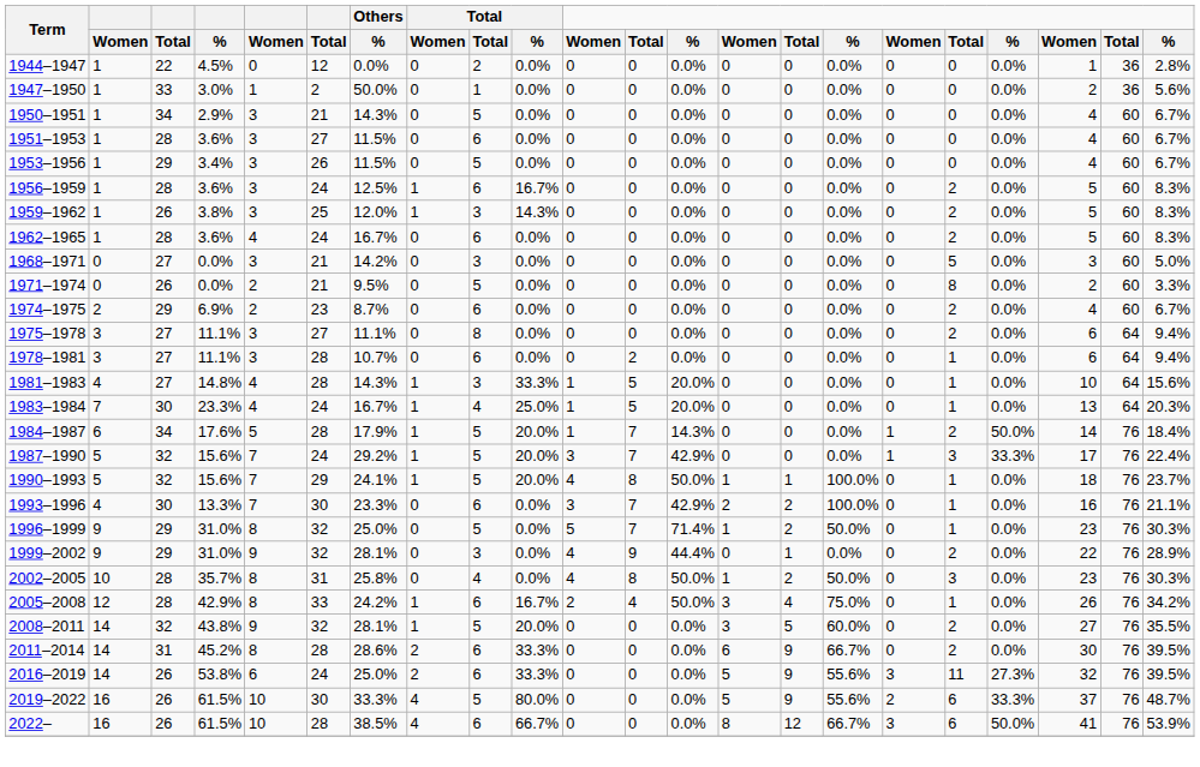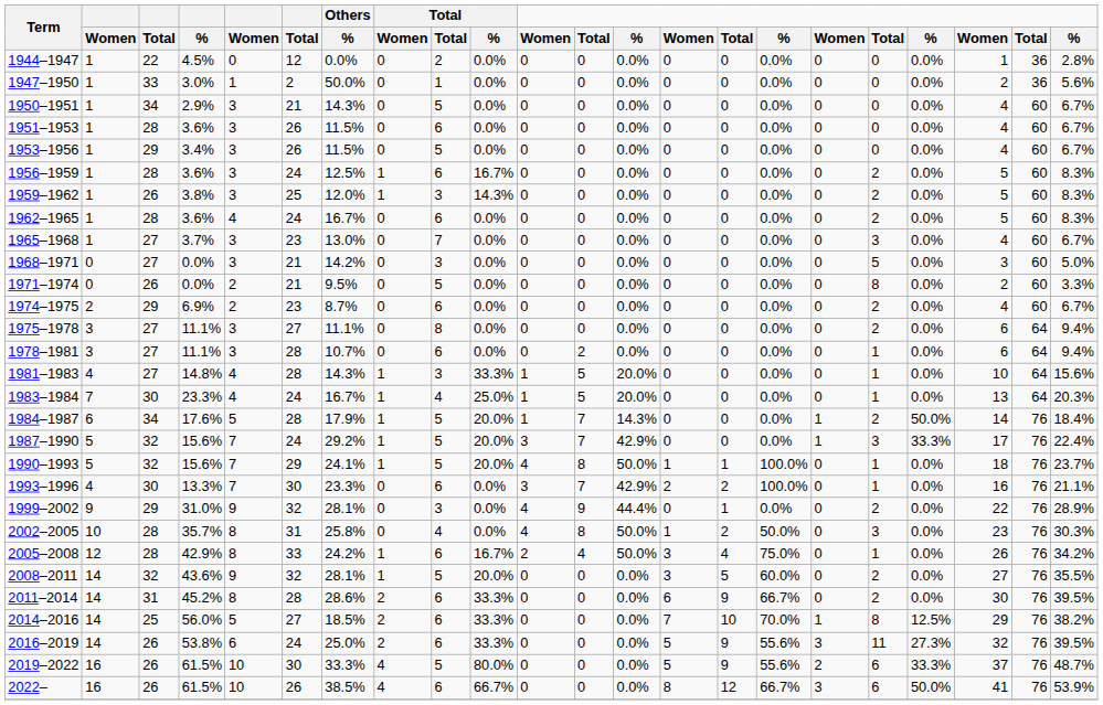 <table class="wikitable">
 <tr>
 <th rowspan=2>Term</th>
 <th></th>
 <th></th>
 <th></th>
 <th></th>
 <th></th>
 <th>Others</th>
 <th colspan=3>Total</th>
 </tr>
 <tr>
 <th>Women</th>
 <th>Total</th>
 <th>%</th>
 <th>Women</th>
 <th>Total</th>
 <th>%</th>
 <th>Women</th>
 <th>Total</th>
 <th>%</th>
 <th>Women</th>
 <th>Total</th>
 <th>%</th>
 <th>Women</th>
 <th>Total</th>
 <th>%</th>
 <th>Women</th>
 <th>Total</th>
 <th>%</th>
 <th>Women</th>
 <th>Total</th>
 <th>%</th>
 </tr>
 <tr>
 <td><a href='#'>1944</a>–1947</td>
 <td>1</td>
 <td>22</td>
 <td>4.5%</td>
 <td>0</td>
 <td>12</td>
 <td>0.0%</td>
 <td>0</td>
 <td>2</td>
 <td>0.0%</td>
 <td>0</td>
 <td>0</td>
 <td>0.0%</td>
 <td>0</td>
 <td>0</td>
 <td>0.0%</td>
 <td>0</td>
 <td>0</td>
 <td>0.0%</td>
 <td align=right>1</td>
 <td align=right>36</td>
 <td align=right>2.8%</td>
 </tr>
 <tr>
 <td><a href='#'>1947</a>–1950</td>
 <td>1</td>
 <td>33</td>
 <td>3.0%</td>
 <td>1</td>
 <td>2</td>
 <td>50.0%</td>
 <td>0</td>
 <td>1</td>
 <td>0.0%</td>
 <td>0</td>
 <td>0</td>
 <td>0.0%</td>
 <td>0</td>
 <td>0</td>
 <td>0.0%</td>
 <td>0</td>
 <td>0</td>
 <td>0.0%</td>
 <td align=right>2</td>
 <td align=right>36</td>
 <td align=right>5.6%</td>
 </tr>
 <tr>
 <td><a href='#'>1950</a>–1951</td>
 <td>1</td>
 <td>34</td>
 <td>2.9%</td>
 <td>3</td>
 <td>21</td>
 <td>14.3%</td>
 <td>0</td>
 <td>5</td>
 <td>0.0%</td>
 <td>0</td>
 <td>0</td>
 <td>0.0%</td>
 <td>0</td>
 <td>0</td>
 <td>0.0%</td>
 <td>0</td>
 <td>0</td>
 <td>0.0%</td>
 <td align=right>4</td>
 <td align=right>60</td>
 <td align=right>6.7%</td>
 </tr>
 <tr>
 <td><a href='#'>1951</a>–1953</td>
 <td>1</td>
 <td>28</td>
 <td>3.6%</td>
 <td>3</td>
-<td>27</td>
+<td>26</td>
 <td>11.5%</td>
 <td>0</td>
 <td>6</td>
 <td>0.0%</td>
 <td>0</td>
 <td>0</td>
 <td>0.0%</td>
 <td>0</td>
 <td>0</td>
 <td>0.0%</td>
 <td>0</td>
 <td>0</td>
 <td>0.0%</td>
 <td align=right>4</td>
 <td align=right>60</td>
 <td align=right>6.7%</td>
 </tr>
 <tr>
 <td><a href='#'>1953</a>–1956</td>
 <td>1</td>
 <td>29</td>
 <td>3.4%</td>
 <td>3</td>
 <td>26</td>
 <td>11.5%</td>
 <td>0</td>
 <td>5</td>
 <td>0.0%</td>
 <td>0</td>
 <td>0</td>
 <td>0.0%</td>
 <td>0</td>
 <td>0</td>
 <td>0.0%</td>
 <td>0</td>
 <td>0</td>
 <td>0.0%</td>
 <td align=right>4</td>
 <td align=right>60</td>
 <td align=right>6.7%</td>
 </tr>
 <tr>
 <td><a href='#'>1956</a>–1959</td>
 <td>1</td>
 <td>28</td>
 <td>3.6%</td>
 <td>3</td>
 <td>24</td>
 <td>12.5%</td>
 <td>1</td>
 <td>6</td>
 <td>16.7%</td>
 <td>0</td>
 <td>0</td>
 <td>0.0%</td>
 <td>0</td>
 <td>0</td>
 <td>0.0%</td>
 <td>0</td>
 <td>2</td>
 <td>0.0%</td>
 <td align=right>5</td>
 <td align=right>60</td>
 <td align=right>8.3%</td>
 </tr>
 <tr>
 <td><a href='#'>1959</a>–1962</td>
 <td>1</td>
 <td>26</td>
 <td>3.8%</td>
 <td>3</td>
 <td>25</td>
 <td>12.0%</td>
 <td>1</td>
 <td>3</td>
 <td>14.3%</td>
 <td>0</td>
 <td>0</td>
 <td>0.0%</td>
 <td>0</td>
 <td>0</td>
 <td>0.0%</td>
 <td>0</td>
 <td>2</td>
 <td>0.0%</td>
 <td align=right>5</td>
 <td align=right>60</td>
 <td align=right>8.3%</td>
 </tr>
 <tr>
 <td><a href='#'>1962</a>–1965</td>
 <td>1</td>
 <td>28</td>
 <td>3.6%</td>
 <td>4</td>
 <td>24</td>
 <td>16.7%</td>
 <td>0</td>
 <td>6</td>
 <td>0.0%</td>
 <td>0</td>
 <td>0</td>
 <td>0.0%</td>
 <td>0</td>
 <td>0</td>
 <td>0.0%</td>
 <td>0</td>
 <td>2</td>
 <td>0.0%</td>
 <td align=right>5</td>
 <td align=right>60</td>
 <td align=right>8.3%</td>
+</tr>
+<tr>
+<td><a href='#'>1965</a>–1968</td>
+<td>1</td>
+<td>27</td>
+<td>3.7%</td>
+<td>3</td>
+<td>23</td>
+<td>13.0%</td>
+<td>0</td>
+<td>7</td>
+<td>0.0%</td>
+<td>0</td>
+<td>0</td>
+<td>0.0%</td>
+<td>0</td>
+<td>0</td>
+<td>0.0%</td>
+<td>0</td>
+<td>3</td>
+<td>0.0%</td>
+<td align=right>4</td>
+<td align=right>60</td>
+<td align=right>6.7%</td>
 </tr>
 <tr>
 <td><a href='#'>1968</a>–1971</td>
 <td>0</td>
 <td>27</td>
 <td>0.0%</td>
 <td>3</td>
 <td>21</td>
 <td>14.2%</td>
 <td>0</td>
 <td>3</td>
 <td>0.0%</td>
 <td>0</td>
 <td>0</td>
 <td>0.0%</td>
 <td>0</td>
 <td>0</td>
 <td>0.0%</td>
 <td>0</td>
 <td>5</td>
 <td>0.0%</td>
 <td align=right>3</td>
 <td align=right>60</td>
 <td align=right>5.0%</td>
 </tr>
 <tr>
 <td><a href='#'>1971</a>–1974</td>
 <td>0</td>
 <td>26</td>
 <td>0.0%</td>
 <td>2</td>
 <td>21</td>
 <td>9.5%</td>
 <td>0</td>
 <td>5</td>
 <td>0.0%</td>
 <td>0</td>
 <td>0</td>
 <td>0.0%</td>
 <td>0</td>
 <td>0</td>
 <td>0.0%</td>
 <td>0</td>
 <td>8</td>
 <td>0.0%</td>
 <td align=right>2</td>
 <td align=right>60</td>
 <td align=right>3.3%</td>
 </tr>
 <tr>
 <td><a href='#'>1974</a>–1975</td>
 <td>2</td>
 <td>29</td>
 <td>6.9%</td>
 <td>2</td>
 <td>23</td>
 <td>8.7%</td>
 <td>0</td>
 <td>6</td>
 <td>0.0%</td>
 <td>0</td>
 <td>0</td>
 <td>0.0%</td>
 <td>0</td>
 <td>0</td>
 <td>0.0%</td>
 <td>0</td>
 <td>2</td>
 <td>0.0%</td>
 <td align=right>4</td>
 <td align=right>60</td>
 <td align=right>6.7%</td>
 </tr>
 <tr>
 <td><a href='#'>1975</a>–1978</td>
 <td>3</td>
 <td>27</td>
 <td>11.1%</td>
 <td>3</td>
 <td>27</td>
 <td>11.1%</td>
 <td>0</td>
 <td>8</td>
 <td>0.0%</td>
 <td>0</td>
 <td>0</td>
 <td>0.0%</td>
 <td>0</td>
 <td>0</td>
 <td>0.0%</td>
 <td>0</td>
 <td>2</td>
 <td>0.0%</td>
 <td align=right>6</td>
 <td align=right>64</td>
 <td align=right>9.4%</td>
 </tr>
 <tr>
 <td><a href='#'>1978</a>–1981</td>
 <td>3</td>
 <td>27</td>
 <td>11.1%</td>
 <td>3</td>
 <td>28</td>
 <td>10.7%</td>
 <td>0</td>
 <td>6</td>
 <td>0.0%</td>
 <td>0</td>
 <td>2</td>
 <td>0.0%</td>
 <td>0</td>
 <td>0</td>
 <td>0.0%</td>
 <td>0</td>
 <td>1</td>
 <td>0.0%</td>
 <td align=right>6</td>
 <td align=right>64</td>
 <td align=right>9.4%</td>
 </tr>
 <tr>
 <td><a href='#'>1981</a>–1983</td>
 <td>4</td>
 <td>27</td>
 <td>14.8%</td>
 <td>4</td>
 <td>28</td>
 <td>14.3%</td>
 <td>1</td>
 <td>3</td>
 <td>33.3%</td>
 <td>1</td>
 <td>5</td>
 <td>20.0%</td>
 <td>0</td>
 <td>0</td>
 <td>0.0%</td>
 <td>0</td>
 <td>1</td>
 <td>0.0%</td>
 <td align=right>10</td>
 <td align=right>64</td>
 <td align=right>15.6%</td>
 </tr>
 <tr>
 <td><a href='#'>1983</a>–1984</td>
 <td>7</td>
 <td>30</td>
 <td>23.3%</td>
 <td>4</td>
 <td>24</td>
 <td>16.7%</td>
 <td>1</td>
 <td>4</td>
 <td>25.0%</td>
 <td>1</td>
 <td>5</td>
 <td>20.0%</td>
 <td>0</td>
 <td>0</td>
 <td>0.0%</td>
 <td>0</td>
 <td>1</td>
 <td>0.0%</td>
 <td align=right>13</td>
 <td align=right>64</td>
 <td align=right>20.3%</td>
 </tr>
 <tr>
 <td><a href='#'>1984</a>–1987</td>
 <td>6</td>
 <td>34</td>
 <td>17.6%</td>
 <td>5</td>
 <td>28</td>
 <td>17.9%</td>
 <td>1</td>
 <td>5</td>
 <td>20.0%</td>
 <td>1</td>
 <td>7</td>
 <td>14.3%</td>
 <td>0</td>
 <td>0</td>
 <td>0.0%</td>
 <td>1</td>
 <td>2</td>
 <td>50.0%</td>
 <td align=right>14</td>
 <td align=right>76</td>
 <td align=right>18.4%</td>
 </tr>
 <tr>
 <td><a href='#'>1987</a>–1990</td>
 <td>5</td>
 <td>32</td>
 <td>15.6%</td>
 <td>7</td>
 <td>24</td>
 <td>29.2%</td>
 <td>1</td>
 <td>5</td>
 <td>20.0%</td>
 <td>3</td>
 <td>7</td>
 <td>42.9%</td>
 <td>0</td>
 <td>0</td>
 <td>0.0%</td>
 <td>1</td>
 <td>3</td>
 <td>33.3%</td>
 <td align=right>17</td>
 <td align=right>76</td>
 <td align=right>22.4%</td>
 </tr>
 <tr>
 <td><a href='#'>1990</a>–1993</td>
 <td>5</td>
 <td>32</td>
 <td>15.6%</td>
 <td>7</td>
 <td>29</td>
 <td>24.1%</td>
 <td>1</td>
 <td>5</td>
 <td>20.0%</td>
 <td>4</td>
 <td>8</td>
 <td>50.0%</td>
 <td>1</td>
 <td>1</td>
 <td>100.0%</td>
 <td>0</td>
 <td>1</td>
 <td>0.0%</td>
 <td align=right>18</td>
 <td align=right>76</td>
 <td align=right>23.7%</td>
 </tr>
 <tr>
 <td><a href='#'>1993</a>–1996</td>
 <td>4</td>
 <td>30</td>
 <td>13.3%</td>
 <td>7</td>
 <td>30</td>
 <td>23.3%</td>
 <td>0</td>
 <td>6</td>
 <td>0.0%</td>
 <td>3</td>
 <td>7</td>
 <td>42.9%</td>
 <td>2</td>
 <td>2</td>
 <td>100.0%</td>
 <td>0</td>
 <td>1</td>
 <td>0.0%</td>
 <td align=right>16</td>
 <td align=right>76</td>
 <td align=right>21.1%</td>
 </tr>
 <tr>
-<td><a href='#'>1996</a>–1999</td>
-<td>9</td>
-<td>29</td>
-<td>31.0%</td>
-<td>8</td>
-<td>32</td>
-<td>25.0%</td>
-<td>0</td>
-<td>5</td>
-<td>0.0%</td>
-<td>5</td>
-<td>7</td>
-<td>71.4%</td>
-<td>1</td>
-<td>2</td>
-<td>50.0%</td>
-<td>0</td>
-<td>1</td>
-<td>0.0%</td>
-<td align=right>23</td>
-<td align=right>76</td>
-<td align=right>30.3%</td>
-</tr>
-<tr>
 <td><a href='#'>1999</a>–2002</td>
 <td>9</td>
 <td>29</td>
 <td>31.0%</td>
 <td>9</td>
 <td>32</td>
 <td>28.1%</td>
 <td>0</td>
 <td>3</td>
 <td>0.0%</td>
 <td>4</td>
 <td>9</td>
 <td>44.4%</td>
 <td>0</td>
 <td>1</td>
 <td>0.0%</td>
 <td>0</td>
 <td>2</td>
 <td>0.0%</td>
 <td align=right>22</td>
 <td align=right>76</td>
 <td align=right>28.9%</td>
 </tr>
 <tr>
 <td><a href='#'>2002</a>–2005</td>
 <td>10</td>
 <td>28</td>
 <td>35.7%</td>
 <td>8</td>
 <td>31</td>
 <td>25.8%</td>
 <td>0</td>
 <td>4</td>
 <td>0.0%</td>
 <td>4</td>
 <td>8</td>
 <td>50.0%</td>
 <td>1</td>
 <td>2</td>
 <td>50.0%</td>
 <td>0</td>
 <td>3</td>
 <td>0.0%</td>
 <td align=right>23</td>
 <td align=right>76</td>
 <td align=right>30.3%</td>
 </tr>
 <tr>
 <td><a href='#'>2005</a>–2008</td>
 <td>12</td>
 <td>28</td>
 <td>42.9%</td>
 <td>8</td>
 <td>33</td>
 <td>24.2%</td>
 <td>1</td>
 <td>6</td>
 <td>16.7%</td>
 <td>2</td>
 <td>4</td>
 <td>50.0%</td>
 <td>3</td>
 <td>4</td>
 <td>75.0%</td>
 <td>0</td>
 <td>1</td>
 <td>0.0%</td>
 <td align=right>26</td>
 <td align=right>76</td>
 <td align=right>34.2%</td>
 </tr>
 <tr>
 <td><a href='#'>2008</a>–2011</td>
 <td>14</td>
 <td>32</td>
-<td>43.8%</td>
+<td>43.6%</td>
 <td>9</td>
 <td>32</td>
 <td>28.1%</td>
 <td>1</td>
 <td>5</td>
 <td>20.0%</td>
 <td>0</td>
 <td>0</td>
 <td>0.0%</td>
 <td>3</td>
 <td>5</td>
 <td>60.0%</td>
 <td>0</td>
 <td>2</td>
 <td>0.0%</td>
 <td align=right>27</td>
 <td align=right>76</td>
 <td align=right>35.5%</td>
 </tr>
 <tr>
 <td><a href='#'>2011</a>–2014</td>
 <td>14</td>
 <td>31</td>
 <td>45.2%</td>
 <td>8</td>
 <td>28</td>
 <td>28.6%</td>
 <td>2</td>
 <td>6</td>
 <td>33.3%</td>
 <td>0</td>
 <td>0</td>
 <td>0.0%</td>
 <td>6</td>
 <td>9</td>
 <td>66.7%</td>
 <td>0</td>
 <td>2</td>
 <td>0.0%</td>
 <td align=right>30</td>
 <td align=right>76</td>
 <td align=right>39.5%</td>
+</tr>
+<tr>
+<td><a href='#'>2014</a>–2016</td>
+<td>14</td>
+<td>25</td>
+<td>56.0%</td>
+<td>5</td>
+<td>27</td>
+<td>18.5%</td>
+<td>2</td>
+<td>6</td>
+<td>33.3%</td>
+<td>0</td>
+<td>0</td>
+<td>0.0%</td>
+<td>7</td>
+<td>10</td>
+<td>70.0%</td>
+<td>1</td>
+<td>8</td>
+<td>12.5%</td>
+<td align=right>29</td>
+<td align=right>76</td>
+<td align=right>38.2%</td>
 </tr>
 <tr>
 <td><a href='#'>2016</a>–2019</td>
 <td>14</td>
 <td>26</td>
 <td>53.8%</td>
 <td>6</td>
 <td>24</td>
 <td>25.0%</td>
 <td>2</td>
 <td>6</td>
 <td>33.3%</td>
 <td>0</td>
 <td>0</td>
 <td>0.0%</td>
 <td>5</td>
 <td>9</td>
 <td>55.6%</td>
 <td>3</td>
 <td>11</td>
 <td>27.3%</td>
 <td align=right>32</td>
 <td align=right>76</td>
 <td align=right>39.5%</td>
 </tr>
 <tr>
 <td><a href='#'>2019</a>–2022</td>
 <td>16</td>
 <td>26</td>
 <td>61.5%</td>
 <td>10</td>
 <td>30</td>
 <td>33.3%</td>
 <td>4</td>
 <td>5</td>
 <td>80.0%</td>
 <td>0</td>
 <td>0</td>
 <td>0.0%</td>
 <td>5</td>
 <td>9</td>
 <td>55.6%</td>
 <td>2</td>
 <td>6</td>
 <td>33.3%</td>
 <td align=right>37</td>
 <td align=right>76</td>
 <td align=right>48.7%</td>
 </tr>
 <tr>
 <td><a href='#'>2022</a>–</td>
 <td>16</td>
 <td>26</td>
 <td>61.5%</td>
 <td>10</td>
-<td>28</td>
+<td>26</td>
 <td>38.5%</td>
 <td>4</td>
 <td>6</td>
 <td>66.7%</td>
 <td>0</td>
 <td>0</td>
 <td>0.0%</td>
 <td>8</td>
 <td>12</td>
 <td>66.7%</td>
 <td>3</td>
 <td>6</td>
 <td>50.0%</td>
 <td align=right>41</td>
 <td align=right>76</td>
 <td align=right>53.9%</td>
 </tr>
 <tr>
 </tr>
 </table>
